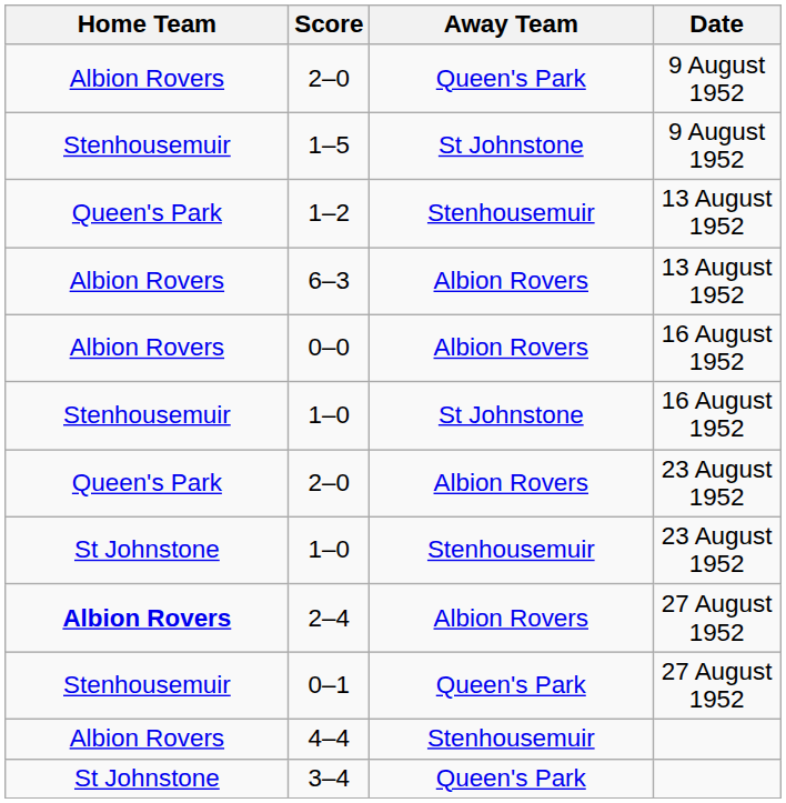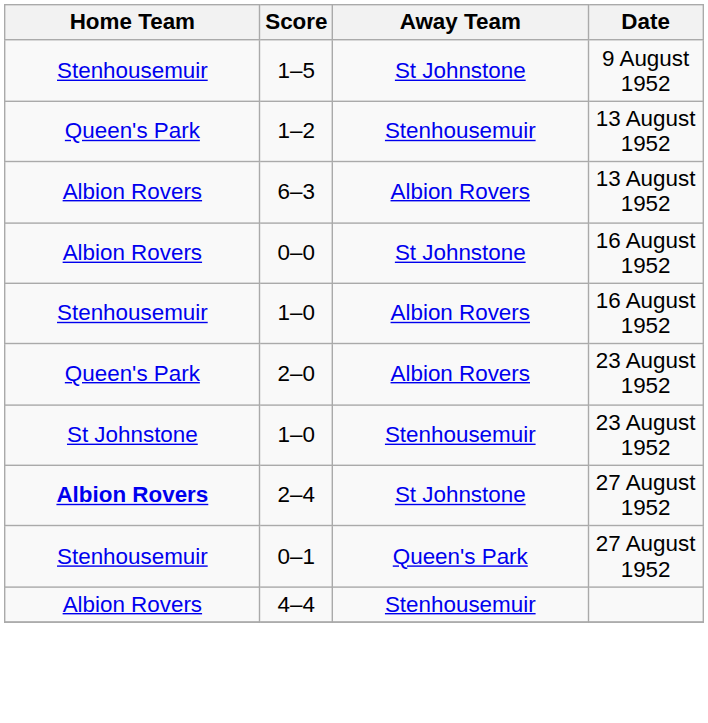 <table class="wikitable" style="text-align:center;">
 <tr>
 <th width=175>Home Team</th>
 <th width=20>Score</th>
 <th width=175>Away Team</th>
 <th width= 75>Date</th>
-</tr>
-<tr>
-<td><a href='#'>Albion Rovers</a></td>
-<td>2–0</td>
-<td><a href='#'>Queen's Park</a></td>
-<td>9 August 1952</td>
 </tr>
 <tr>
 <td><a href='#'>Stenhousemuir</a></td>
 <td>1–5</td>
 <td><a href='#'>St Johnstone</a></td>
 <td>9 August 1952</td>
 </tr>
 <tr>
 <td><a href='#'>Queen's Park</a></td>
 <td>1–2</td>
 <td><a href='#'>Stenhousemuir</a></td>
 <td>13 August 1952</td>
 </tr>
 <tr>
 <td><a href='#'>Albion Rovers</a></td>
 <td>6–3</td>
 <td><a href='#'>Albion Rovers</a></td>
 <td>13 August 1952</td>
 </tr>
 <tr>
 <td><a href='#'>Albion Rovers</a></td>
 <td>0–0</td>
-<td><a href='#'>Albion Rovers</a></td>
+<td><a href='#'>St Johnstone</a></td>
 <td>16 August 1952</td>
 </tr>
 <tr>
 <td><a href='#'>Stenhousemuir</a></td>
 <td>1–0</td>
-<td><a href='#'>St Johnstone</a></td>
+<td><a href='#'>Albion Rovers</a></td>
 <td>16 August 1952</td>
 </tr>
 <tr>
 <td><a href='#'>Queen's Park</a></td>
 <td>2–0</td>
 <td><a href='#'>Albion Rovers</a></td>
 <td>23 August 1952</td>
 </tr>
 <tr>
 <td><a href='#'>St Johnstone</a></td>
 <td>1–0</td>
 <td><a href='#'>Stenhousemuir</a></td>
 <td>23 August 1952</td>
 </tr>
 <tr>
 <td><strong><a href='#'>Albion Rovers</a></strong></td>
 <td>2–4</td>
-<td><a href='#'>Albion Rovers</a></td>
+<td><a href='#'>St Johnstone</a></td>
 <td>27 August 1952</td>
 </tr>
 <tr>
 <td><a href='#'>Stenhousemuir</a></td>
 <td>0–1</td>
 <td><a href='#'>Queen's Park</a></td>
 <td>27 August 1952</td>
 </tr>
 <tr>
 <td><a href='#'>Albion Rovers</a></td>
 <td>4–4</td>
 <td><a href='#'>Stenhousemuir</a></td>
 <td></td>
 </tr>
 <tr>
-<td><a href='#'>St Johnstone</a></td>
-<td>3–4</td>
-<td><a href='#'>Queen's Park</a></td>
-<td></td>
-</tr>
-<tr>
 </tr>
 </table>
